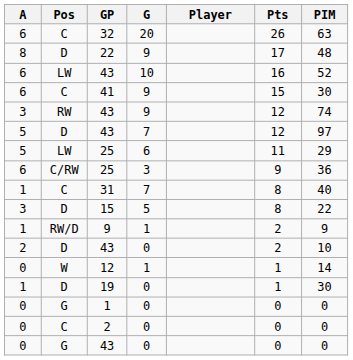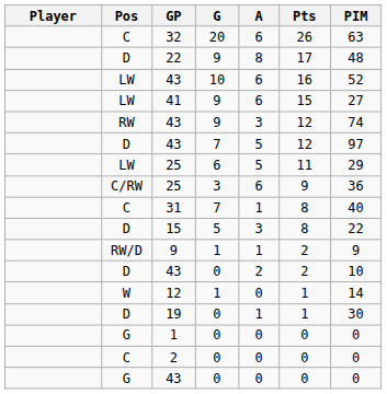 <table class="wikitable sortable" width="60%">
 <tr ALIGN="center">
-<th bgcolor="#DDDDFF" width="5%" title="Assists">A</th>
+<th bgcolor="#DDDDFF" width="10%">Player</th>
 <th bgcolor="#DDDDFF" width="3%" title="Position">Pos</th>
 <th bgcolor="#DDDDFF" width="5%" title="Games played">GP</th>
 <th bgcolor="#DDDDFF" width="5%" title="Goals">G</th>
-<th bgcolor="#DDDDFF" width="10%">Player</th>
+<th bgcolor="#DDDDFF" width="5%" title="Assists">A</th>
 <th bgcolor="#DDDDFF" width="5%" title="Points">Pts</th>
 <th bgcolor="#DDDDFF" width="5%" title="Penalties in Minutes">PIM</th>
 </tr>
 <tr align="center">
-<td>6</td>
+<td align="right"></td>
 <td>C</td>
 <td>32</td>
 <td>20</td>
-<td align="right"></td>
+<td>6</td>
 <td>26</td>
 <td>63</td>
 </tr>
 <tr align="center">
-<td>8</td>
+<td align="right"></td>
 <td>D</td>
 <td>22</td>
 <td>9</td>
-<td align="right"></td>
+<td>8</td>
 <td>17</td>
 <td>48</td>
 </tr>
 <tr align="center">
-<td>6</td>
+<td align="right"></td>
 <td>LW</td>
 <td>43</td>
 <td>10</td>
-<td align="right"></td>
+<td>6</td>
 <td>16</td>
 <td>52</td>
 </tr>
 <tr align="center">
-<td>6</td>
-<td>C</td>
+<td align="right"></td>
+<td>LW</td>
 <td>41</td>
 <td>9</td>
-<td align="right"></td>
+<td>6</td>
 <td>15</td>
-<td>30</td>
+<td>27</td>
 </tr>
 <tr align="center">
-<td>3</td>
+<td align="right"></td>
 <td>RW</td>
 <td>43</td>
 <td>9</td>
-<td align="right"></td>
+<td>3</td>
 <td>12</td>
 <td>74</td>
 </tr>
 <tr align="center">
-<td>5</td>
+<td align="right"></td>
 <td>D</td>
 <td>43</td>
 <td>7</td>
-<td align="right"></td>
+<td>5</td>
 <td>12</td>
 <td>97</td>
 </tr>
 <tr align="center">
-<td>5</td>
+<td align="right"></td>
 <td>LW</td>
 <td>25</td>
 <td>6</td>
-<td align="right"></td>
+<td>5</td>
 <td>11</td>
 <td>29</td>
 </tr>
 <tr align="center">
-<td>6</td>
+<td align="right"></td>
 <td>C/RW</td>
 <td>25</td>
 <td>3</td>
-<td align="right"></td>
+<td>6</td>
 <td>9</td>
 <td>36</td>
 </tr>
 <tr align="center">
-<td>1</td>
+<td align="right"></td>
 <td>C</td>
 <td>31</td>
 <td>7</td>
-<td align="right"></td>
+<td>1</td>
 <td>8</td>
 <td>40</td>
 </tr>
 <tr align="center">
-<td>3</td>
+<td align="right"></td>
 <td>D</td>
 <td>15</td>
 <td>5</td>
-<td align="right"></td>
+<td>3</td>
 <td>8</td>
 <td>22</td>
 </tr>
 <tr align="center">
-<td>1</td>
+<td align="right"></td>
 <td>RW/D</td>
 <td>9</td>
 <td>1</td>
-<td align="right"></td>
+<td>1</td>
 <td>2</td>
 <td>9</td>
 </tr>
 <tr align="center">
-<td>2</td>
+<td align="right"></td>
 <td>D</td>
 <td>43</td>
 <td>0</td>
-<td align="right"></td>
+<td>2</td>
 <td>2</td>
 <td>10</td>
 </tr>
 <tr align="center">
-<td>0</td>
+<td align="right"></td>
 <td>W</td>
 <td>12</td>
 <td>1</td>
-<td align="right"></td>
+<td>0</td>
 <td>1</td>
 <td>14</td>
 </tr>
 <tr align="center">
-<td>1</td>
+<td align="right"></td>
 <td>D</td>
 <td>19</td>
 <td>0</td>
-<td align="right"></td>
+<td>1</td>
 <td>1</td>
 <td>30</td>
 </tr>
 <tr align="center">
-<td>0</td>
+<td align="right"></td>
 <td>G</td>
 <td>1</td>
 <td>0</td>
-<td align="right"></td>
+<td>0</td>
 <td>0</td>
 <td>0</td>
 </tr>
 <tr align="center">
-<td>0</td>
+<td align="right"></td>
 <td>C</td>
 <td>2</td>
 <td>0</td>
-<td align="right"></td>
+<td>0</td>
 <td>0</td>
 <td>0</td>
 </tr>
 <tr align="center">
-<td>0</td>
+<td align="right"></td>
 <td>G</td>
 <td>43</td>
 <td>0</td>
-<td align="right"></td>
+<td>0</td>
 <td>0</td>
 <td>0</td>
 </tr>
 </table>
